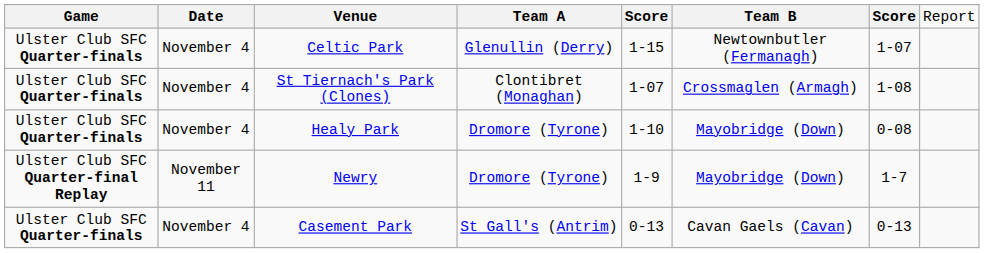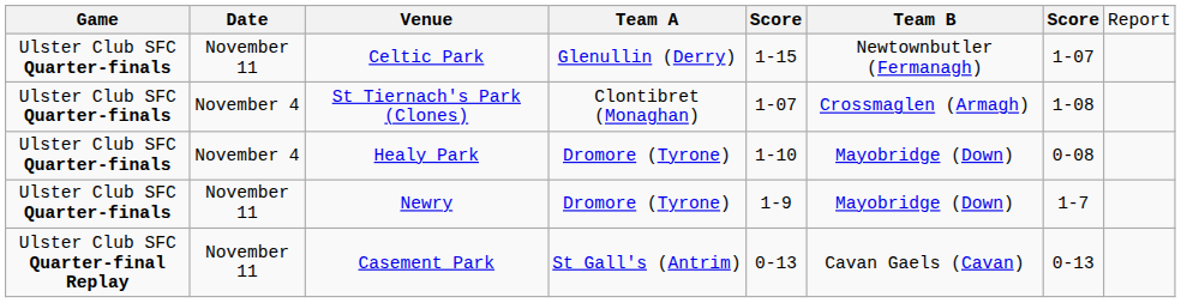 <table class="wikitable">
 <tr>
 <th>Game</th>
 <th>Date</th>
 <th>Venue</th>
 <th>Team A</th>
 <th>Score</th>
 <th>Team B</th>
 <th>Score</th>
 <td>Report</td>
 </tr>
 <tr align="center">
 <td>Ulster Club SFC<br><strong>Quarter-finals</strong></td>
-<td>November 4</td>
+<td>November 11</td>
 <td><a href='#'>Celtic Park</a></td>
 <td><a href='#'>Glenullin</a> (<a href='#'>Derry</a>)</td>
 <td>1-15</td>
 <td>Newtownbutler (<a href='#'>Fermanagh</a>)</td>
 <td>1-07</td>
 <td></td>
 </tr>
 <tr align="center">
 <td>Ulster Club SFC<br><strong>Quarter-finals</strong></td>
 <td>November 4</td>
 <td><a href='#'>St Tiernach's Park (Clones)</a></td>
 <td>Clontibret (<a href='#'>Monaghan</a>)</td>
 <td>1-07</td>
 <td><a href='#'>Crossmaglen</a> (<a href='#'>Armagh</a>)</td>
 <td>1-08</td>
 <td></td>
 </tr>
 <tr align="center">
 <td>Ulster Club SFC<br><strong>Quarter-finals</strong></td>
 <td>November 4</td>
 <td><a href='#'>Healy Park</a></td>
 <td><a href='#'>Dromore</a> (<a href='#'>Tyrone</a>)</td>
 <td>1-10</td>
 <td><a href='#'>Mayobridge</a> (<a href='#'>Down</a>)</td>
 <td>0-08</td>
 <td></td>
 </tr>
 <tr align="center">
-<td>Ulster Club SFC<br><strong>Quarter-final Replay</strong></td>
+<td>Ulster Club SFC<br><strong>Quarter-finals</strong></td>
 <td>November 11</td>
 <td><a href='#'>Newry</a></td>
 <td><a href='#'>Dromore</a> (<a href='#'>Tyrone</a>)</td>
 <td>1-9</td>
 <td><a href='#'>Mayobridge</a> (<a href='#'>Down</a>)</td>
 <td>1-7</td>
 <td></td>
 </tr>
 <tr align="center">
-<td>Ulster Club SFC<br><strong>Quarter-finals</strong></td>
-<td>November 4</td>
+<td>Ulster Club SFC<br><strong>Quarter-final Replay</strong></td>
+<td>November 11</td>
 <td><a href='#'>Casement Park</a></td>
 <td><a href='#'>St Gall's</a> (<a href='#'>Antrim</a>)</td>
 <td>0-13</td>
 <td>Cavan Gaels (<a href='#'>Cavan</a>)</td>
 <td>0-13</td>
 <td></td>
 </tr>
 </table>
